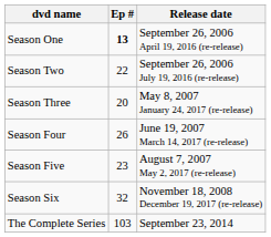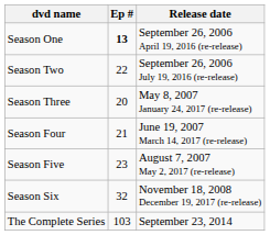 <table class="wikitable">
 <tr>
 <th>dvd name</th>
 <th style="text-align:center;">Ep #</th>
 <th style="text-align:center;">Release date</th>
 </tr>
 <tr>
 <td>Season One</td>
 <td style="text-align:center;"><strong>13</strong></td>
 <td>September 26, 2006<br><small>April 19, 2016 (re-release)</small></td>
 </tr>
 <tr>
 <td>Season Two</td>
 <td style="text-align:center;">22</td>
 <td>September 26, 2006<br><small>July 19, 2016 (re-release)</small></td>
 </tr>
 <tr>
 <td>Season Three</td>
 <td style="text-align:center;">20</td>
 <td>May 8, 2007<br><small>January 24, 2017 (re-release)</small></td>
 </tr>
 <tr>
 <td>Season Four</td>
-<td style="text-align:center;">26</td>
+<td style="text-align:center;">21</td>
 <td>June 19, 2007<br><small>March 14, 2017 (re-release)</small></td>
 </tr>
 <tr>
 <td>Season Five</td>
 <td style="text-align:center;">23</td>
 <td>August 7, 2007<br><small>May 2, 2017 (re-release)</small></td>
 </tr>
 <tr>
 <td>Season Six</td>
 <td style="text-align:center;">32</td>
 <td>November 18, 2008<br><small>December 19, 2017 (re-release)</small></td>
 </tr>
 <tr>
 <td>The Complete Series</td>
 <td style="text-align:center;">103</td>
 <td>September 23, 2014</td>
 </tr>
 </table>
